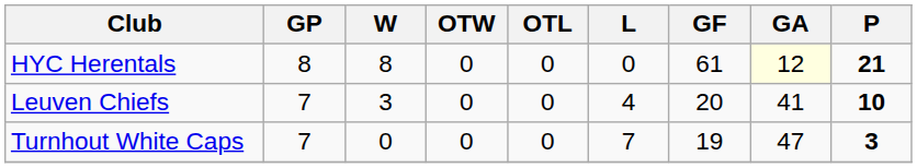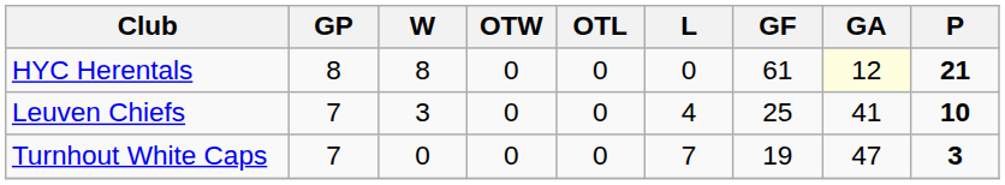 <table class="wikitable" style="text-align:center;">
 <tr>
 <th width=160px>Club</th>
 <th width=45px>GP</th>
 <th width=45px>W</th>
 <th width=45px>OTW</th>
 <th width=45px>OTL</th>
 <th width=45px>L</th>
 <th width=45px>GF</th>
 <th width=45px>GA</th>
 <th width=45px>P</th>
 </tr>
 <tr>
 <td align=left><a href='#'>HYC Herentals</a></td>
 <td>8</td>
 <td>8</td>
 <td>0</td>
 <td>0</td>
 <td>0</td>
 <td>61</td>
 <td style="background: lightyellow;">12</td>
 <td><strong>21</strong></td>
 </tr>
 <tr>
 <td align=left><a href='#'>Leuven Chiefs</a></td>
 <td>7</td>
 <td>3</td>
 <td>0</td>
 <td>0</td>
 <td>4</td>
-<td>20</td>
+<td>25</td>
 <td>41</td>
 <td><strong>10</strong></td>
 </tr>
 <tr>
 <td align=left><a href='#'>Turnhout White Caps</a></td>
 <td>7</td>
 <td>0</td>
 <td>0</td>
 <td>0</td>
 <td>7</td>
 <td>19</td>
 <td>47</td>
 <td><strong>3</strong></td>
 </tr>
 <tr>
 </tr>
 </table>
